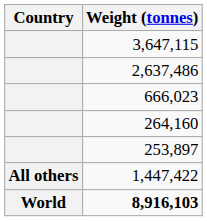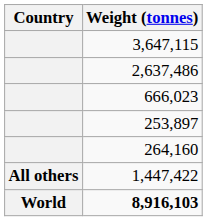 <table class="wikitable plainrowheaders" style="text-align:right; float:right; margin-top:0; margin-left:2em;">
 <tr>
 <th scope="col">Country</th>
 <th scope="col">Weight (<a href='#'>tonnes</a>)</th>
 </tr>
 <tr>
 <th scope="row"></th>
 <td>3,647,115</td>
 </tr>
 <tr>
 <th scope="row"></th>
 <td>2,637,486</td>
 </tr>
 <tr>
 <th scope="row"></th>
 <td>666,023</td>
 </tr>
 <tr>
 <th scope="row"></th>
-<td>264,160</td>
+<td>253,897</td>
 </tr>
 <tr>
 <th scope="row"></th>
-<td>253,897</td>
+<td>264,160</td>
 </tr>
 <tr>
 <th scope="row">All others</th>
 <td>1,447,422</td>
 </tr>
 <tr>
 <th scope="row"><strong>World</strong></th>
 <td><strong>8,916,103</strong></td>
 </tr>
 </table>
